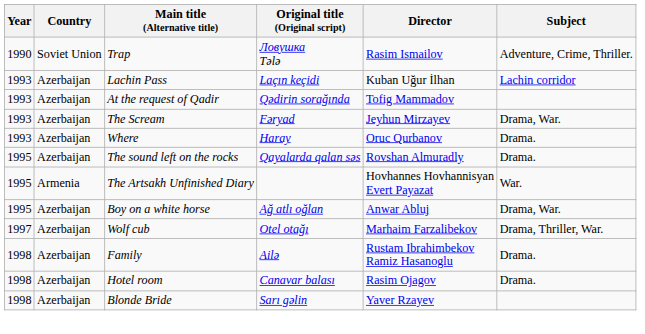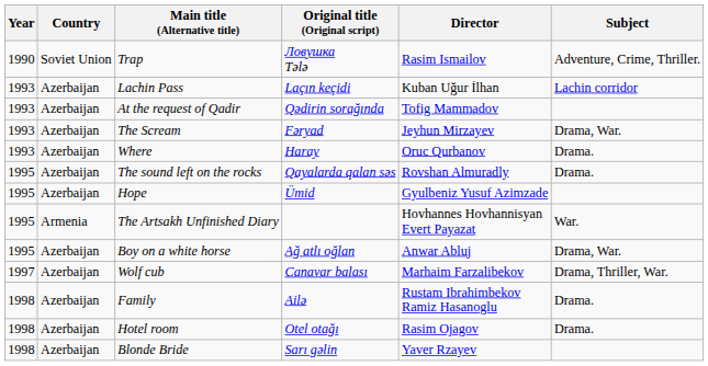 <table class="wikitable sortable">
 <tr>
 <th>Year</th>
 <th>Country</th>
 <th class="unsortable">Main title<br><small>(Alternative title)</small></th>
 <th class="unsortable">Original title<br><small>(Original script)</small></th>
 <th>Director</th>
 <th class="unsortable">Subject</th>
 </tr>
 <tr>
 <td>1990</td>
 <td>Soviet Union</td>
 <td><em>Trap</em></td>
 <td><em><a href='#'>Ловушка</a></em><br><em>Tələ</em></td>
 <td><a href='#'>Rasim Ismailov</a></td>
 <td>Adventure, Crime, Thriller.</td>
 </tr>
 <tr>
 <td>1993</td>
 <td>Azerbaijan</td>
 <td><em>Lachin Pass</em></td>
 <td><em><a href='#'>Laçın keçidi</a></em></td>
 <td>Kuban Uğur İlhan</td>
 <td><a href='#'>Lachin corridor</a></td>
 </tr>
 <tr>
 <td>1993</td>
 <td>Azerbaijan</td>
 <td><em>At the request of Qadir</em></td>
 <td><em><a href='#'>Qədirin sorağında</a></em></td>
 <td><a href='#'>Tofig Mammadov</a></td>
 <td></td>
 </tr>
 <tr>
 <td>1993</td>
 <td>Azerbaijan</td>
 <td><em>The Scream</em></td>
 <td><em><a href='#'>Fəryad</a></em></td>
 <td><a href='#'>Jeyhun Mirzayev</a></td>
 <td>Drama, War.</td>
 </tr>
 <tr>
 <td>1993</td>
 <td>Azerbaijan</td>
 <td><em>Where</em></td>
 <td><em><a href='#'>Haray</a></em></td>
 <td><a href='#'>Oruc Qurbanov</a></td>
 <td>Drama.</td>
 </tr>
 <tr>
 <td>1995</td>
 <td>Azerbaijan</td>
 <td><em>The sound left on the rocks</em></td>
 <td><em><a href='#'>Qayalarda qalan səs</a></em></td>
 <td><a href='#'>Rovshan Almuradly</a></td>
 <td>Drama.</td>
 </tr>
 <tr>
 <td>1995</td>
+<td>Azerbaijan</td>
+<td><em>Hope</em></td>
+<td><em><a href='#'>Ümid</a></em></td>
+<td><a href='#'>Gyulbeniz Yusuf Azimzade</a></td>
+<td></td>
+</tr>
+<tr>
+<td>1995</td>
 <td>Armenia</td>
 <td><em>The Artsakh Unfinished Diary</em></td>
 <td></td>
 <td>Hovhannes Hovhannisyan<br><a href='#'>Evert Payazat</a></td>
 <td>War.</td>
 </tr>
 <tr>
 <td>1995</td>
 <td>Azerbaijan</td>
 <td><em>Boy on a white horse</em></td>
 <td><em><a href='#'>Ağ atlı oğlan</a></em></td>
 <td><a href='#'>Anwar Abluj</a></td>
 <td>Drama, War.</td>
 </tr>
 <tr>
 <td>1997</td>
 <td>Azerbaijan</td>
 <td><em>Wolf cub</em></td>
-<td><em><a href='#'>Otel otağı</a></em></td>
+<td><em><a href='#'>Canavar balası</a></em></td>
 <td><a href='#'>Marhaim Farzalibekov</a></td>
 <td>Drama, Thriller, War.</td>
 </tr>
 <tr>
 <td>1998</td>
 <td>Azerbaijan</td>
 <td><em>Family</em></td>
 <td><em><a href='#'>Ailə</a></em></td>
 <td><a href='#'>Rustam Ibrahimbekov</a><br><a href='#'>Ramiz Hasanoglu</a></td>
 <td>Drama.</td>
 </tr>
 <tr>
 <td>1998</td>
 <td>Azerbaijan</td>
 <td><em>Hotel room</em></td>
-<td><em><a href='#'>Canavar balası</a></em></td>
+<td><em><a href='#'>Otel otağı</a></em></td>
 <td><a href='#'>Rasim Ojagov</a></td>
 <td>Drama.</td>
 </tr>
 <tr>
 <td>1998</td>
 <td>Azerbaijan</td>
 <td><em>Blonde Bride</em></td>
 <td><em><a href='#'>Sarı gəlin</a></em></td>
 <td><a href='#'>Yaver Rzayev</a></td>
 <td></td>
 </tr>
 </table>
